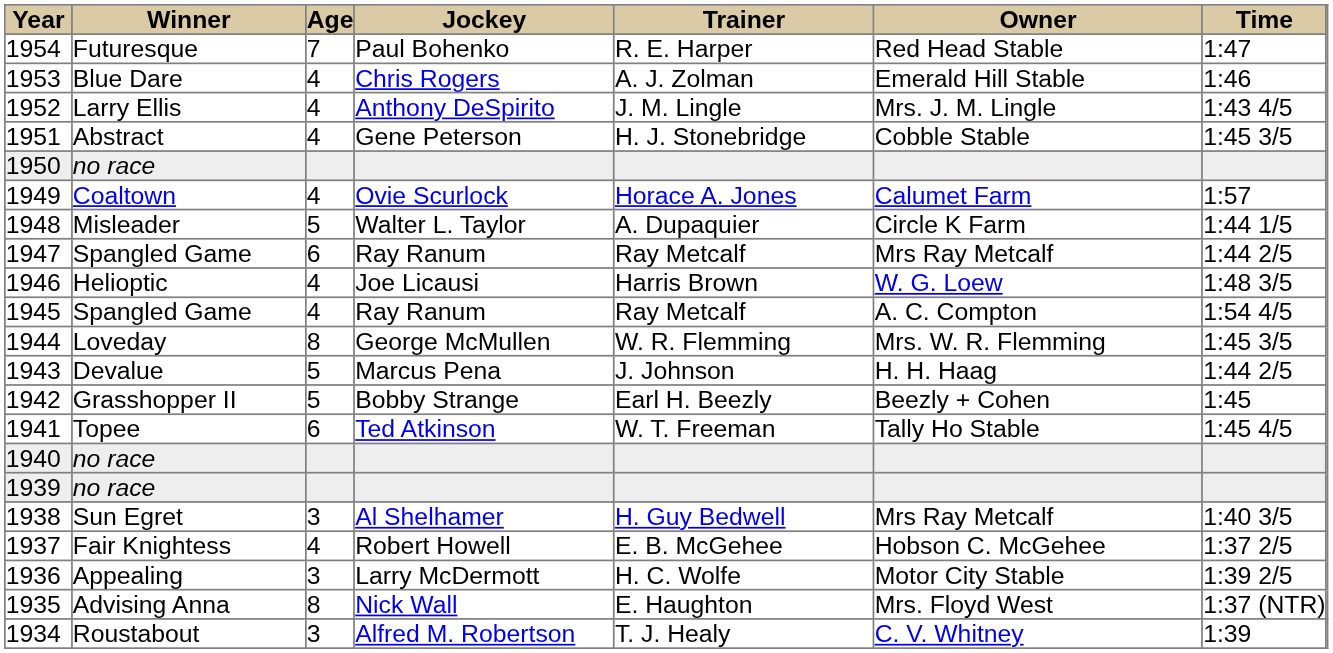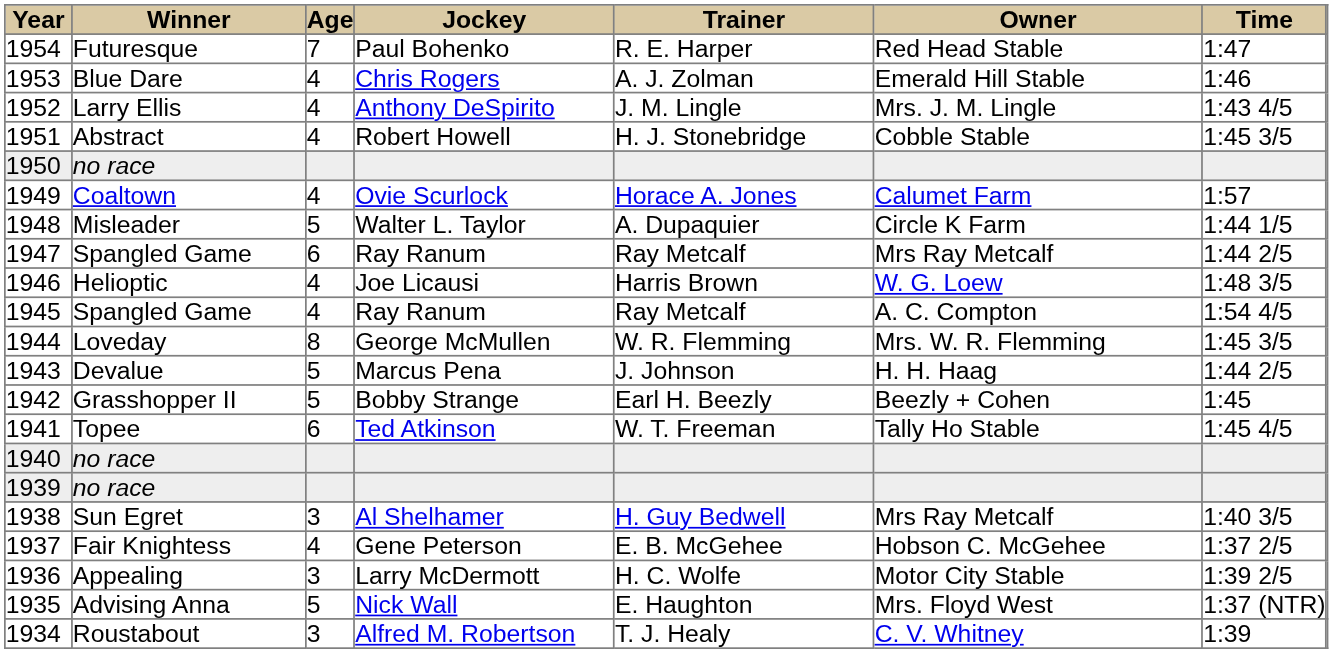 <table class = "sortable" | border="1" cellpadding="0" style="border-collapse: collapse; font-size:90%">
 <tr style="background:#dacaa5; text-align:center;">
 <td style="width:38px;"><strong>Year</strong><br></td>
 <td style="width:135px;"><strong>Winner</strong><br></td>
 <td><strong>Age</strong><br></td>
 <td style="width:150px;"><strong>Jockey</strong><br></td>
 <td style="width:150px;"><strong>Trainer</strong><br></td>
 <td style="width:190px;"><strong>Owner</strong><br></td>
 <td><strong>Time</strong></td>
 </tr>
 <tr>
 <td>1954</td>
 <td>Futuresque</td>
 <td>7</td>
 <td>Paul Bohenko</td>
 <td>R. E. Harper</td>
 <td>Red Head Stable</td>
 <td>1:47</td>
 </tr>
 <tr>
 <td>1953</td>
 <td>Blue Dare</td>
 <td>4</td>
 <td><a href='#'>Chris Rogers</a></td>
 <td>A. J. Zolman</td>
 <td>Emerald Hill Stable</td>
 <td>1:46</td>
 </tr>
 <tr>
 <td>1952</td>
 <td>Larry Ellis</td>
 <td>4</td>
 <td><a href='#'>Anthony DeSpirito</a></td>
 <td>J. M. Lingle</td>
 <td>Mrs. J. M. Lingle</td>
 <td>1:43 4/5</td>
 </tr>
 <tr>
 <td>1951</td>
 <td>Abstract</td>
 <td>4</td>
-<td>Gene Peterson</td>
+<td>Robert Howell</td>
 <td>H. J. Stonebridge</td>
 <td>Cobble Stable</td>
 <td>1:45 3/5</td>
 </tr>
 <tr style="background:#eee;">
 <td>1950</td>
 <td><em>no race</em></td>
 <td></td>
 <td></td>
 <td></td>
 <td></td>
 <td></td>
 </tr>
 <tr>
 <td>1949</td>
 <td><a href='#'>Coaltown</a></td>
 <td>4</td>
 <td><a href='#'>Ovie Scurlock</a></td>
 <td><a href='#'>Horace A. Jones</a></td>
 <td><a href='#'>Calumet Farm</a></td>
 <td>1:57</td>
 </tr>
 <tr>
 <td>1948</td>
 <td>Misleader</td>
 <td>5</td>
 <td>Walter L. Taylor</td>
 <td>A. Dupaquier</td>
 <td>Circle K Farm</td>
 <td>1:44 1/5</td>
 </tr>
 <tr>
 <td>1947</td>
 <td>Spangled Game</td>
 <td>6</td>
 <td>Ray Ranum</td>
 <td>Ray Metcalf</td>
 <td>Mrs Ray Metcalf</td>
 <td>1:44 2/5</td>
 </tr>
 <tr>
 <td>1946</td>
 <td>Helioptic</td>
 <td>4</td>
 <td>Joe Licausi</td>
 <td>Harris Brown</td>
 <td><a href='#'>W. G. Loew</a></td>
 <td>1:48 3/5</td>
 </tr>
 <tr>
 <td>1945</td>
 <td>Spangled Game</td>
 <td>4</td>
 <td>Ray Ranum</td>
 <td>Ray Metcalf</td>
 <td>A. C. Compton</td>
 <td>1:54 4/5</td>
 </tr>
 <tr>
 <td>1944</td>
 <td>Loveday</td>
 <td>8</td>
 <td>George McMullen</td>
 <td>W. R. Flemming</td>
 <td>Mrs. W. R. Flemming</td>
 <td>1:45 3/5</td>
 </tr>
 <tr>
 <td>1943</td>
 <td>Devalue</td>
 <td>5</td>
 <td>Marcus Pena</td>
 <td>J. Johnson</td>
 <td>H. H. Haag</td>
 <td>1:44 2/5</td>
 </tr>
 <tr>
 <td>1942</td>
 <td>Grasshopper II</td>
 <td>5</td>
 <td>Bobby Strange</td>
 <td>Earl H. Beezly</td>
 <td>Beezly + Cohen</td>
 <td>1:45</td>
 </tr>
 <tr>
 <td>1941</td>
 <td>Topee</td>
 <td>6</td>
 <td><a href='#'>Ted Atkinson</a></td>
 <td>W. T. Freeman</td>
 <td>Tally Ho Stable</td>
 <td>1:45 4/5</td>
 </tr>
 <tr style="background:#eee;">
 <td>1940</td>
 <td><em>no race</em></td>
 <td></td>
 <td></td>
 <td></td>
 <td></td>
 <td></td>
 </tr>
 <tr style="background:#eee;">
 <td>1939</td>
 <td><em>no race</em></td>
 <td></td>
 <td></td>
 <td></td>
 <td></td>
 <td></td>
 </tr>
 <tr>
 <td>1938</td>
 <td>Sun Egret</td>
 <td>3</td>
 <td><a href='#'>Al Shelhamer</a></td>
 <td><a href='#'>H. Guy Bedwell</a></td>
 <td>Mrs Ray Metcalf</td>
 <td>1:40 3/5</td>
 </tr>
 <tr>
 <td>1937</td>
 <td>Fair Knightess</td>
 <td>4</td>
-<td>Robert Howell</td>
+<td>Gene Peterson</td>
 <td>E. B. McGehee</td>
 <td>Hobson C. McGehee</td>
 <td>1:37 2/5</td>
 </tr>
 <tr>
 <td>1936</td>
 <td>Appealing</td>
 <td>3</td>
 <td>Larry McDermott</td>
 <td>H. C. Wolfe</td>
 <td>Motor City Stable</td>
 <td>1:39 2/5</td>
 </tr>
 <tr>
 <td>1935</td>
 <td>Advising Anna</td>
-<td>8</td>
+<td>5</td>
 <td><a href='#'>Nick Wall</a></td>
 <td>E. Haughton</td>
 <td>Mrs. Floyd West</td>
 <td>1:37 (NTR)</td>
 </tr>
 <tr>
 <td>1934</td>
 <td>Roustabout</td>
 <td>3</td>
 <td><a href='#'>Alfred M. Robertson</a></td>
 <td>T. J. Healy</td>
 <td><a href='#'>C. V. Whitney</a></td>
 <td>1:39</td>
 <td></td>
 </tr>
 </table>
